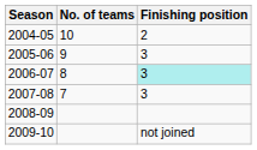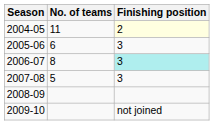 <table class="wikitable">
 <tr>
 <th>Season</th>
 <th>No. of teams</th>
 <th>Finishing position</th>
 </tr>
 <tr>
 <td>2004-05</td>
-<td>10</td>
-<td>2</td>
+<td>11</td>
+<td style="background: lightyellow;">2</td>
 </tr>
 <tr>
 <td>2005-06</td>
-<td>9</td>
+<td>6</td>
 <td>3</td>
 </tr>
 <tr>
 <td>2006-07</td>
 <td>8</td>
 <td style="background: paleturquoise;">3</td>
 </tr>
 <tr>
 <td>2007-08</td>
-<td>7</td>
+<td>5</td>
 <td>3</td>
 </tr>
 <tr>
 <td>2008-09</td>
 <td></td>
 <td></td>
 </tr>
 <tr>
 <td>2009-10</td>
 <td></td>
 <td>not joined</td>
 </tr>
 </table>
